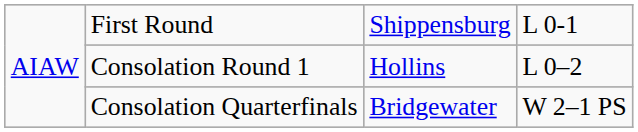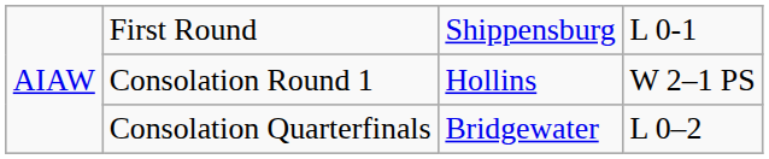 <table class="wikitable">
 <tr>
 <td rowspan="3"><a href='#'>AIAW</a></td>
 <td>First Round</td>
 <td><a href='#'>Shippensburg</a></td>
 <td>L 0-1</td>
 </tr>
 <tr>
 <td>Consolation Round 1</td>
 <td><a href='#'>Hollins</a></td>
-<td>L 0–2</td>
+<td>W 2–1 PS</td>
 </tr>
 <tr>
 <td>Consolation Quarterfinals</td>
 <td><a href='#'>Bridgewater</a></td>
-<td>W 2–1 PS</td>
+<td>L 0–2</td>
 </tr>
 </table>
